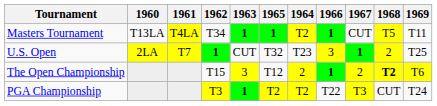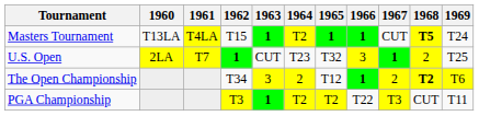 <table class="wikitable" style="font-size:95%;text-align:center;">
 <tr>
 <th>Tournament</th>
 <th>1960</th>
 <th>1961</th>
 <th>1962</th>
 <th>1963</th>
+<th>1964</th>
 <th>1965</th>
-<th>1964</th>
 <th>1966</th>
 <th>1967</th>
 <th>1968</th>
 <th>1969</th>
 </tr>
 <tr>
 <td align=left><a href='#'>Masters Tournament</a></td>
 <td>T13<span>LA</span></td>
 <td style="background:yellow;">T4<span>LA</span></td>
-<td>T34</td>
-<td style="background:lime;"><strong>1</strong></td>
+<td>T15</td>
 <td style="background:lime;"><strong>1</strong></td>
 <td style="background:yellow;">T2</td>
 <td style="background:lime;"><strong>1</strong></td>
+<td style="background:lime;"><strong>1</strong></td>
 <td>CUT</td>
-<td style="background:yellow;">T5</td>
-<td>T11</td>
+<td style="background:yellow;"><strong>T5</strong></td>
+<td>T24</td>
 </tr>
 <tr>
 <td align=left><a href='#'>U.S. Open</a></td>
 <td style="background:yellow;">2<span>LA</span></td>
 <td style="background:yellow;">T7</td>
 <td style="background:lime;"><strong>1</strong></td>
 <td>CUT</td>
+<td>T23</td>
 <td>T32</td>
-<td>T23</td>
 <td style="background:yellow;">3</td>
 <td style="background:lime;"><strong>1</strong></td>
 <td style="background:yellow;">2</td>
 <td>T25</td>
 </tr>
 <tr>
 <td align=left><a href='#'>The Open Championship</a></td>
 <td style="background:#eeeeee;"></td>
 <td style="background:#eeeeee;"></td>
-<td>T15</td>
+<td>T34</td>
 <td style="background:yellow;">3</td>
+<td style="background:yellow;">2</td>
 <td>T12</td>
-<td style="background:yellow;">2</td>
 <td style="background:lime;"><strong>1</strong></td>
 <td style="background:yellow;">2</td>
 <td style="background:yellow;"><strong>T2</strong></td>
 <td style="background:yellow;">T6</td>
 </tr>
 <tr>
 <td align=left><a href='#'>PGA Championship</a></td>
 <td style="background:#eeeeee;"></td>
 <td style="background:#eeeeee;"></td>
 <td style="background:yellow;">T3</td>
 <td style="background:lime;"><strong>1</strong></td>
 <td style="background:yellow;">T2</td>
 <td style="background:yellow;">T2</td>
 <td>T22</td>
 <td style="background:yellow;">T3</td>
 <td>CUT</td>
-<td>T24</td>
+<td>T11</td>
 </tr>
 </table>
